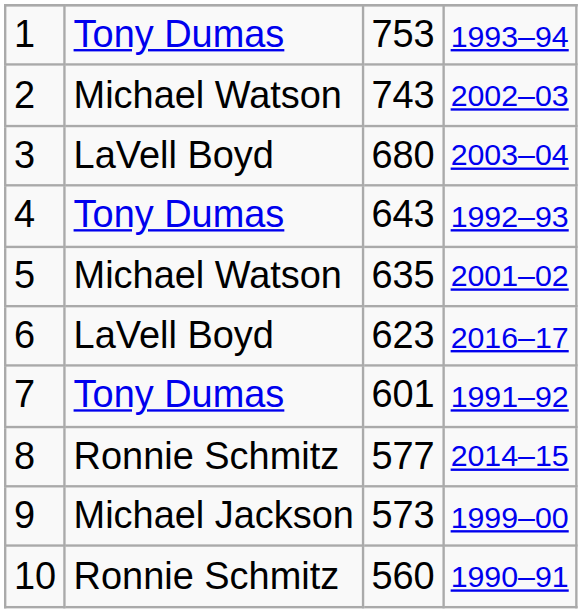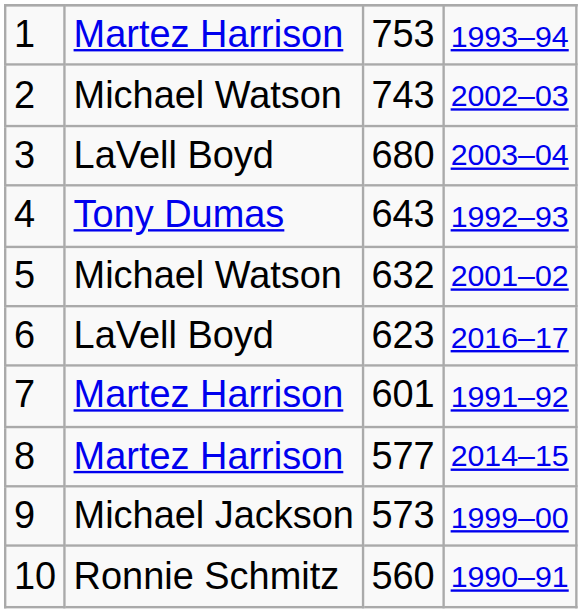 <table class="wikitable">
 <tr>
 </tr>
 <tr>
 <td>1</td>
-<td><a href='#'>Tony Dumas</a></td>
+<td><a href='#'>Martez Harrison</a></td>
 <td>753</td>
 <td style="font-size:80%;"><a href='#'>1993–94</a></td>
 </tr>
 <tr>
 <td>2</td>
 <td>Michael Watson</td>
 <td>743</td>
 <td style="font-size:80%;"><a href='#'>2002–03</a></td>
 </tr>
 <tr>
 <td>3</td>
 <td>LaVell Boyd</td>
 <td>680</td>
 <td style="font-size:80%;"><a href='#'>2003–04</a></td>
 </tr>
 <tr>
 <td>4</td>
 <td><a href='#'>Tony Dumas</a></td>
 <td>643</td>
 <td style="font-size:80%;"><a href='#'>1992–93</a></td>
 </tr>
 <tr>
 <td>5</td>
 <td>Michael Watson</td>
-<td>635</td>
+<td>632</td>
 <td style="font-size:80%;"><a href='#'>2001–02</a></td>
 </tr>
 <tr>
 <td>6</td>
 <td>LaVell Boyd</td>
 <td>623</td>
 <td style="font-size:80%;"><a href='#'>2016–17</a></td>
 </tr>
 <tr>
 <td>7</td>
-<td><a href='#'>Tony Dumas</a></td>
+<td><a href='#'>Martez Harrison</a></td>
 <td>601</td>
 <td style="font-size:80%;"><a href='#'>1991–92</a></td>
 </tr>
 <tr>
 <td>8</td>
-<td>Ronnie Schmitz</td>
+<td><a href='#'>Martez Harrison</a></td>
 <td>577</td>
 <td style="font-size:80%;"><a href='#'>2014–15</a></td>
 </tr>
 <tr>
 <td>9</td>
 <td>Michael Jackson</td>
 <td>573</td>
 <td style="font-size:80%;"><a href='#'>1999–00</a></td>
 </tr>
 <tr>
 <td>10</td>
 <td>Ronnie Schmitz</td>
 <td>560</td>
 <td style="font-size:80%;"><a href='#'>1990–91</a></td>
 </tr>
 </table>
